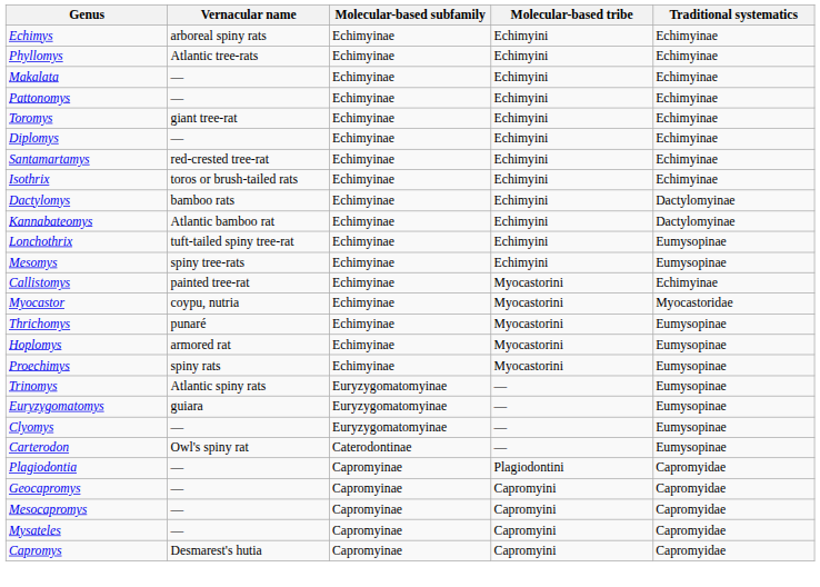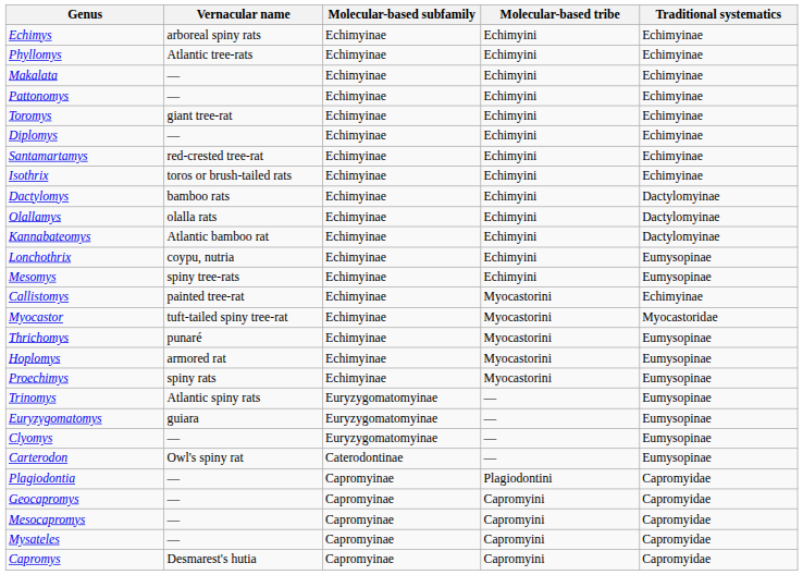 <table class="wikitable sortable" style="margin-left: auto; margin-right: auto; border: none;">
 <tr>
 <th style="width: 12em;">Genus</th>
 <th style="width: 12em;">Vernacular name</th>
 <th style="width: 12em;">Molecular-based subfamily</th>
 <th style="width: 12em;">Molecular-based tribe</th>
 <th style="width: 12em;">Traditional systematics</th>
 </tr>
 <tr>
 <td><em><a href='#'>Echimys</a></em></td>
 <td>arboreal spiny rats</td>
 <td>Echimyinae</td>
 <td>Echimyini</td>
 <td>Echimyinae</td>
 </tr>
 <tr>
 <td><em><a href='#'>Phyllomys</a></em></td>
 <td>Atlantic tree-rats</td>
 <td>Echimyinae</td>
 <td>Echimyini</td>
 <td>Echimyinae</td>
 </tr>
 <tr>
 <td><em><a href='#'>Makalata</a></em></td>
 <td>—</td>
 <td>Echimyinae</td>
 <td>Echimyini</td>
 <td>Echimyinae</td>
 </tr>
 <tr>
 <td><em><a href='#'>Pattonomys</a></em></td>
 <td>—</td>
 <td>Echimyinae</td>
 <td>Echimyini</td>
 <td>Echimyinae</td>
 </tr>
 <tr>
 <td><em><a href='#'>Toromys</a></em></td>
 <td>giant tree-rat</td>
 <td>Echimyinae</td>
 <td>Echimyini</td>
 <td>Echimyinae</td>
 </tr>
 <tr>
 <td><em><a href='#'>Diplomys</a></em></td>
 <td>—</td>
 <td>Echimyinae</td>
 <td>Echimyini</td>
 <td>Echimyinae</td>
 </tr>
 <tr>
 <td><em><a href='#'>Santamartamys</a></em></td>
 <td>red-crested tree-rat</td>
 <td>Echimyinae</td>
 <td>Echimyini</td>
 <td>Echimyinae</td>
 </tr>
 <tr>
 <td><em><a href='#'>Isothrix</a></em></td>
 <td>toros or brush-tailed rats</td>
 <td>Echimyinae</td>
 <td>Echimyini</td>
 <td>Echimyinae</td>
 </tr>
 <tr>
 <td><em><a href='#'>Dactylomys</a></em></td>
 <td>bamboo rats</td>
 <td>Echimyinae</td>
 <td>Echimyini</td>
 <td>Dactylomyinae</td>
 </tr>
 <tr>
+<td><em><a href='#'>Olallamys</a></em></td>
+<td>olalla rats</td>
+<td>Echimyinae</td>
+<td>Echimyini</td>
+<td>Dactylomyinae</td>
+</tr>
+<tr>
 <td><em><a href='#'>Kannabateomys</a></em></td>
 <td>Atlantic bamboo rat</td>
 <td>Echimyinae</td>
 <td>Echimyini</td>
 <td>Dactylomyinae</td>
 </tr>
 <tr>
 <td><em><a href='#'>Lonchothrix</a></em></td>
-<td>tuft-tailed spiny tree-rat</td>
+<td>coypu, nutria</td>
 <td>Echimyinae</td>
 <td>Echimyini</td>
 <td>Eumysopinae</td>
 </tr>
 <tr>
 <td><em><a href='#'>Mesomys</a></em></td>
 <td>spiny tree-rats</td>
 <td>Echimyinae</td>
 <td>Echimyini</td>
 <td>Eumysopinae</td>
 </tr>
 <tr>
 <td><em><a href='#'>Callistomys</a></em></td>
 <td>painted tree-rat</td>
 <td>Echimyinae</td>
 <td>Myocastorini</td>
 <td>Echimyinae</td>
 </tr>
 <tr>
 <td><em><a href='#'>Myocastor</a></em></td>
-<td>coypu, nutria</td>
+<td>tuft-tailed spiny tree-rat</td>
 <td>Echimyinae</td>
 <td>Myocastorini</td>
 <td>Myocastoridae</td>
 </tr>
 <tr>
 <td><em><a href='#'>Thrichomys</a></em></td>
 <td>punaré</td>
 <td>Echimyinae</td>
 <td>Myocastorini</td>
 <td>Eumysopinae</td>
 </tr>
 <tr>
 <td><em><a href='#'>Hoplomys</a></em></td>
 <td>armored rat</td>
 <td>Echimyinae</td>
 <td>Myocastorini</td>
 <td>Eumysopinae</td>
 </tr>
 <tr>
 <td><em><a href='#'>Proechimys</a></em></td>
 <td>spiny rats</td>
 <td>Echimyinae</td>
 <td>Myocastorini</td>
 <td>Eumysopinae</td>
 </tr>
 <tr>
 <td><em><a href='#'>Trinomys</a></em></td>
 <td>Atlantic spiny rats</td>
 <td>Euryzygomatomyinae</td>
 <td>—</td>
 <td>Eumysopinae</td>
 </tr>
 <tr>
 <td><em><a href='#'>Euryzygomatomys</a></em></td>
 <td>guiara</td>
 <td>Euryzygomatomyinae</td>
 <td>—</td>
 <td>Eumysopinae</td>
 </tr>
 <tr>
 <td><em><a href='#'>Clyomys</a></em></td>
 <td>—</td>
 <td>Euryzygomatomyinae</td>
 <td>—</td>
 <td>Eumysopinae</td>
 </tr>
 <tr>
 <td><em><a href='#'>Carterodon</a></em></td>
 <td>Owl's spiny rat</td>
 <td>Caterodontinae</td>
 <td>—</td>
 <td>Eumysopinae</td>
 </tr>
 <tr>
 <td><em><a href='#'>Plagiodontia</a></em></td>
 <td>—</td>
 <td>Capromyinae</td>
 <td>Plagiodontini</td>
 <td>Capromyidae</td>
 </tr>
 <tr>
 <td><em><a href='#'>Geocapromys</a></em></td>
 <td>—</td>
 <td>Capromyinae</td>
 <td>Capromyini</td>
 <td>Capromyidae</td>
 </tr>
 <tr>
 <td><em><a href='#'>Mesocapromys</a></em></td>
 <td>—</td>
 <td>Capromyinae</td>
 <td>Capromyini</td>
 <td>Capromyidae</td>
 </tr>
 <tr>
 <td><em><a href='#'>Mysateles</a></em></td>
 <td>—</td>
 <td>Capromyinae</td>
 <td>Capromyini</td>
 <td>Capromyidae</td>
 </tr>
 <tr>
 <td><em><a href='#'>Capromys</a></em></td>
 <td>Desmarest's hutia</td>
 <td>Capromyinae</td>
 <td>Capromyini</td>
 <td>Capromyidae</td>
 </tr>
 </table>
